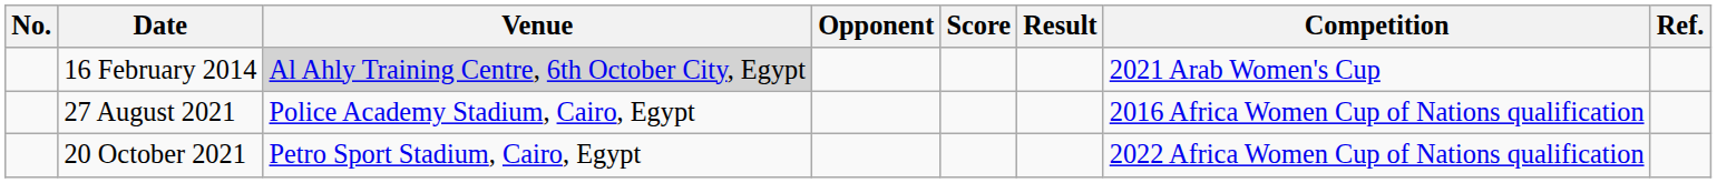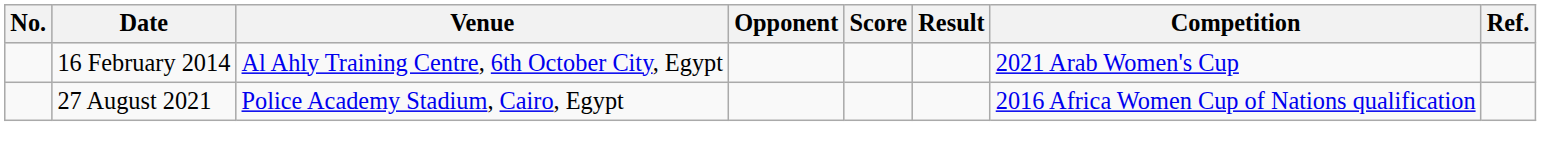 <table class="wikitable">
 <tr>
 <th>No.</th>
 <th>Date</th>
 <th>Venue</th>
 <th>Opponent</th>
 <th>Score</th>
 <th>Result</th>
 <th>Competition</th>
 <th>Ref.</th>
 </tr>
 <tr>
 <td></td>
 <td>16 February 2014</td>
-<td style="background: lightgrey;"><a href='#'>Al Ahly Training Centre</a>, <a href='#'>6th October City</a>, Egypt</td>
+<td><a href='#'>Al Ahly Training Centre</a>, <a href='#'>6th October City</a>, Egypt</td>
 <td></td>
 <td></td>
 <td></td>
 <td><a href='#'>2021 Arab Women's Cup</a></td>
 <td></td>
 </tr>
 <tr>
 <td></td>
 <td>27 August 2021</td>
 <td><a href='#'>Police Academy Stadium</a>, <a href='#'>Cairo</a>, Egypt</td>
 <td></td>
 <td></td>
 <td></td>
 <td><a href='#'>2016 Africa Women Cup of Nations qualification</a></td>
 <td></td>
 </tr>
-<tr>
-<td></td>
-<td>20 October 2021</td>
-<td><a href='#'>Petro Sport Stadium</a>, <a href='#'>Cairo</a>, Egypt</td>
-<td></td>
-<td></td>
-<td></td>
-<td><a href='#'>2022 Africa Women Cup of Nations qualification</a></td>
-<td></td>
-</tr>
 </table>
